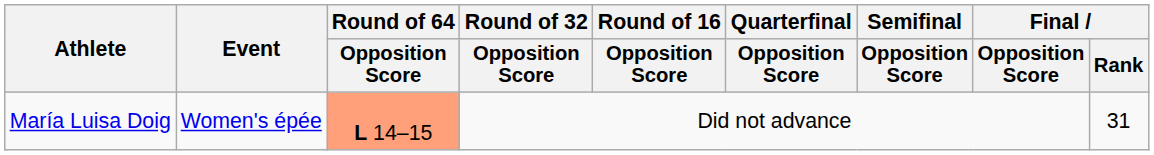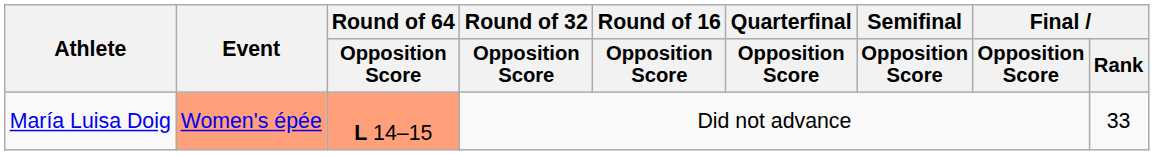 <table class="wikitable" style="font-size:90%">
 <tr>
 <th rowspan="2">Athlete</th>
 <th rowspan="2">Event</th>
 <th>Round of 64</th>
 <th>Round of 32</th>
 <th>Round of 16</th>
 <th>Quarterfinal</th>
 <th>Semifinal</th>
 <th colspan=2>Final / </th>
 </tr>
 <tr style="font-size:95%">
 <th>Opposition <br> Score</th>
 <th>Opposition <br> Score</th>
 <th>Opposition <br> Score</th>
 <th>Opposition <br> Score</th>
 <th>Opposition <br> Score</th>
 <th>Opposition <br> Score</th>
 <th>Rank</th>
 </tr>
 <tr align=center>
 <td align=left><a href='#'>María Luisa Doig</a></td>
-<td align=left><a href='#'>Women's épée</a></td>
+<td align=left style="background: lightsalmon;"><a href='#'>Women's épée</a></td>
 <td style="background: lightsalmon;"><br><strong>L</strong> 14–15</td>
 <td colspan=5>Did not advance</td>
-<td>31</td>
+<td>33</td>
 </tr>
 </table>
